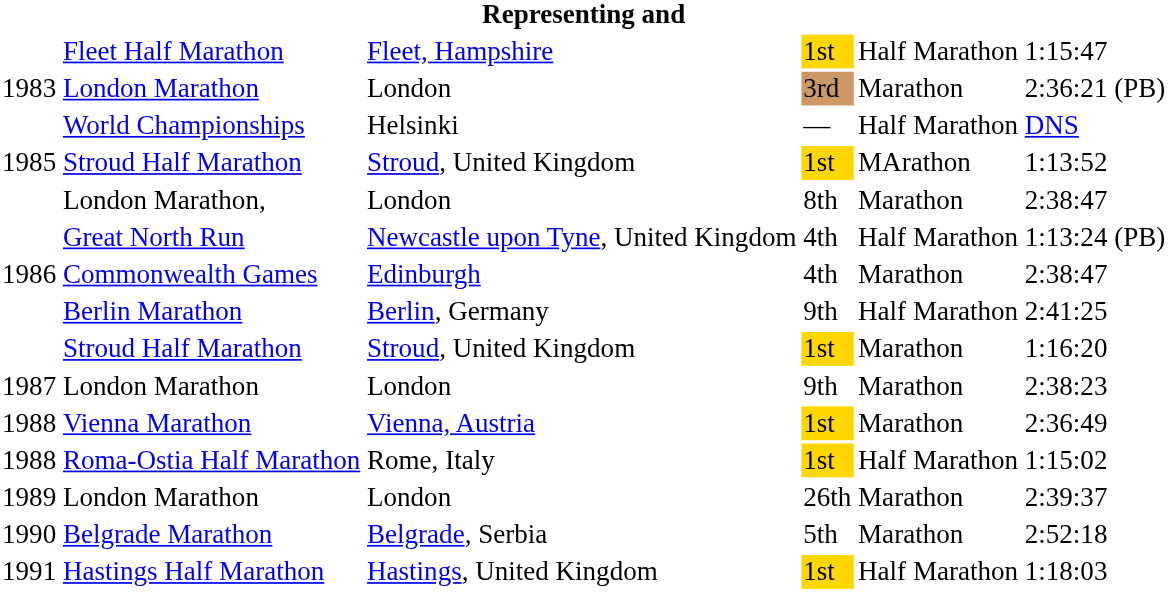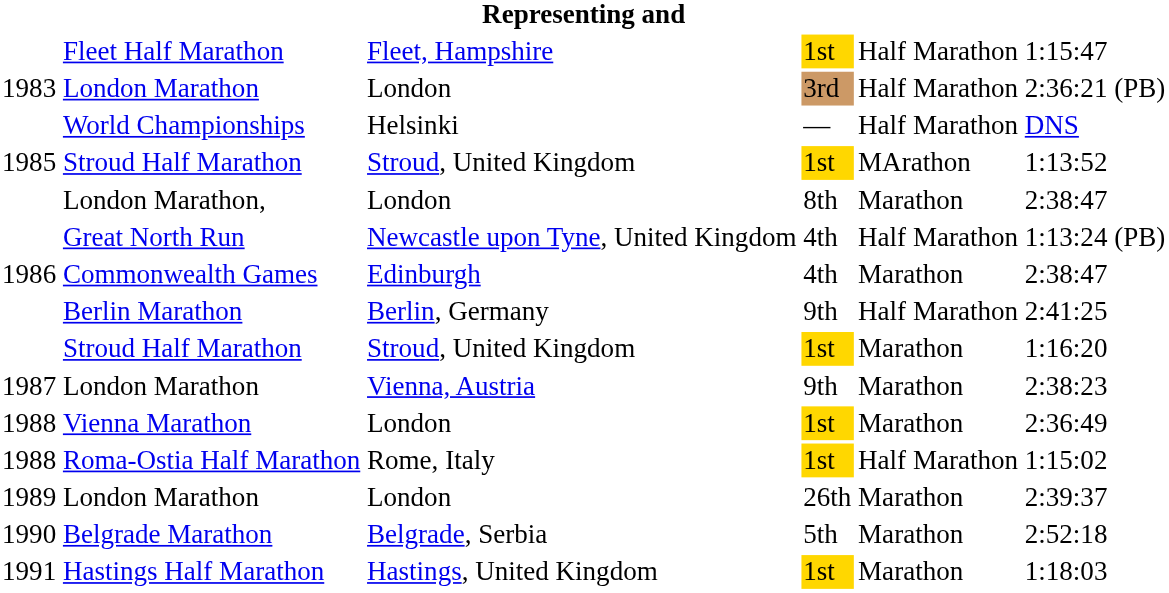 <table>
 <tr>
 <th colspan="6">Representing  and </th>
 </tr>
 <tr>
 <td rowspan=3>1983</td>
 <td><a href='#'>Fleet Half Marathon</a></td>
 <td><a href='#'>Fleet, Hampshire</a></td>
 <td bgcolor="gold">1st</td>
 <td>Half Marathon</td>
 <td>1:15:47</td>
 </tr>
 <tr>
 <td><a href='#'>London Marathon</a></td>
 <td>London</td>
 <td bgcolor=cc9966>3rd</td>
-<td>Marathon</td>
+<td>Half Marathon</td>
 <td>2:36:21 (PB)</td>
 </tr>
 <tr>
 <td><a href='#'>World Championships</a></td>
 <td>Helsinki</td>
 <td>—</td>
 <td>Half Marathon</td>
 <td><a href='#'>DNS</a></td>
 </tr>
 <tr>
 <td>1985</td>
 <td><a href='#'>Stroud Half Marathon</a></td>
 <td><a href='#'>Stroud</a>, United Kingdom</td>
 <td bgcolor="gold">1st</td>
 <td>MArathon</td>
 <td>1:13:52</td>
 </tr>
 <tr>
 <td rowspan=5>1986</td>
 <td>London Marathon,</td>
 <td>London</td>
 <td>8th</td>
 <td>Marathon</td>
 <td>2:38:47</td>
 </tr>
 <tr>
 <td><a href='#'>Great North Run</a></td>
 <td><a href='#'>Newcastle upon Tyne</a>, United Kingdom</td>
 <td>4th</td>
 <td>Half Marathon</td>
 <td>1:13:24 (PB)</td>
 </tr>
 <tr>
 <td><a href='#'>Commonwealth Games</a></td>
 <td><a href='#'>Edinburgh</a></td>
 <td>4th</td>
 <td>Marathon</td>
 <td>2:38:47</td>
 </tr>
 <tr>
 <td><a href='#'>Berlin Marathon</a></td>
 <td><a href='#'>Berlin</a>, Germany</td>
 <td>9th</td>
 <td>Half Marathon</td>
 <td>2:41:25</td>
 </tr>
 <tr>
 <td><a href='#'>Stroud Half Marathon</a></td>
 <td><a href='#'>Stroud</a>, United Kingdom</td>
 <td bgcolor="gold">1st</td>
 <td>Marathon</td>
 <td>1:16:20</td>
 </tr>
 <tr>
 <td>1987</td>
 <td>London Marathon</td>
-<td>London</td>
+<td><a href='#'>Vienna, Austria</a></td>
 <td>9th</td>
 <td>Marathon</td>
 <td>2:38:23</td>
 </tr>
 <tr>
 <td>1988</td>
 <td><a href='#'>Vienna Marathon</a></td>
-<td><a href='#'>Vienna, Austria</a></td>
+<td>London</td>
 <td bgcolor="gold">1st</td>
 <td>Marathon</td>
 <td>2:36:49</td>
 </tr>
 <tr>
 <td>1988</td>
 <td><a href='#'>Roma-Ostia Half Marathon</a></td>
 <td>Rome, Italy</td>
 <td bgcolor="gold">1st</td>
 <td>Half Marathon</td>
 <td>1:15:02</td>
 </tr>
 <tr>
 <td>1989</td>
 <td>London Marathon</td>
 <td>London</td>
 <td>26th</td>
 <td>Marathon</td>
 <td>2:39:37</td>
 </tr>
 <tr>
 <td>1990</td>
 <td><a href='#'>Belgrade Marathon</a></td>
 <td><a href='#'>Belgrade</a>, Serbia</td>
 <td>5th</td>
 <td>Marathon</td>
 <td>2:52:18</td>
 </tr>
 <tr>
 <td>1991</td>
 <td><a href='#'>Hastings Half Marathon</a></td>
 <td><a href='#'>Hastings</a>, United Kingdom</td>
 <td bgcolor="gold">1st</td>
-<td>Half Marathon</td>
+<td>Marathon</td>
 <td>1:18:03</td>
 </tr>
 </table>
